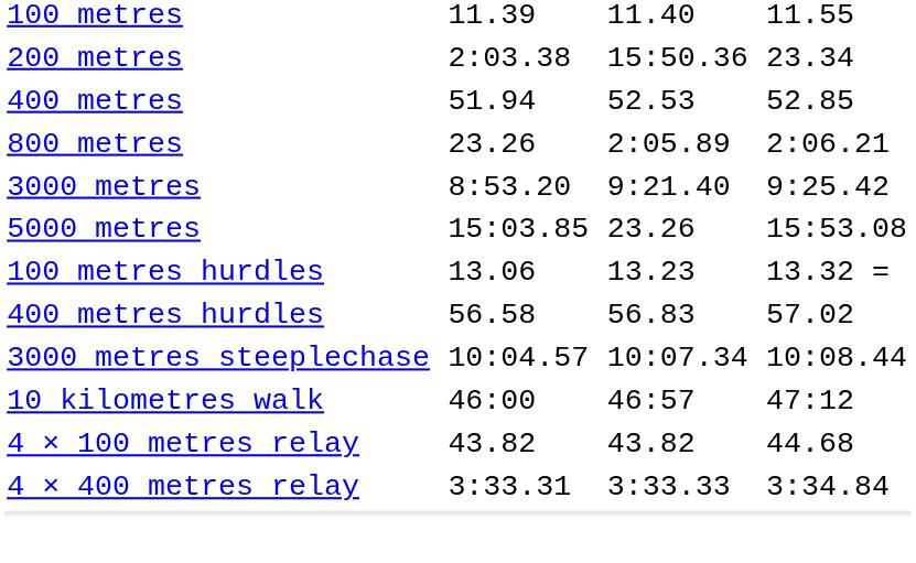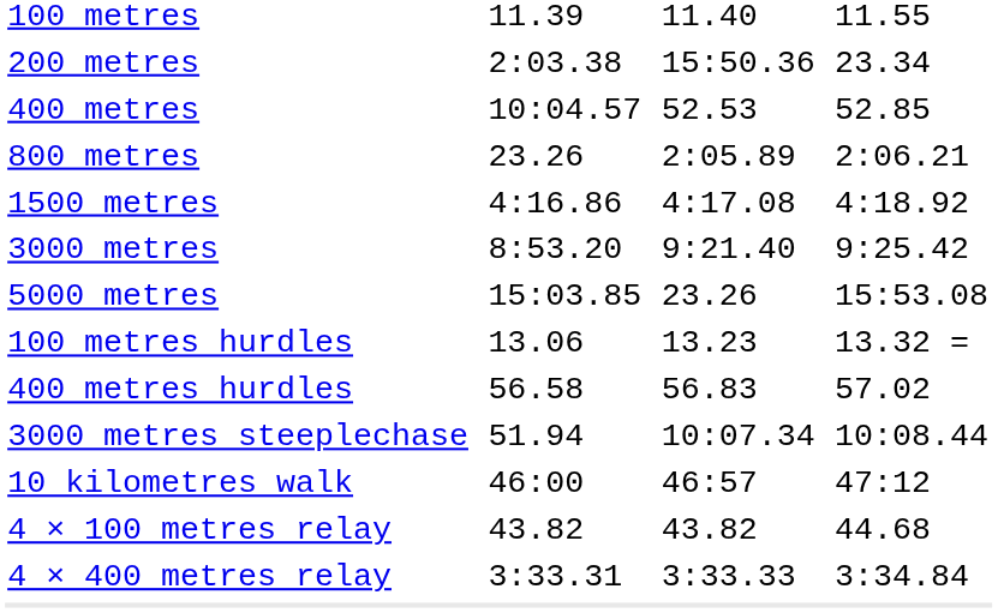 <table>
 <tr>
 <td><a href='#'>100 metres</a></td>
 <td></td>
 <td>11.39</td>
 <td></td>
 <td>11.40</td>
 <td></td>
 <td>11.55</td>
 </tr>
 <tr>
 <td><a href='#'>200 metres</a></td>
 <td></td>
 <td>2:03.38</td>
 <td></td>
 <td>15:50.36 </td>
 <td></td>
 <td>23.34</td>
 </tr>
 <tr>
 <td><a href='#'>400 metres</a></td>
 <td></td>
-<td>51.94</td>
+<td>10:04.57 </td>
 <td></td>
 <td>52.53 </td>
 <td></td>
 <td>52.85 </td>
 </tr>
 <tr>
 <td><a href='#'>800 metres</a></td>
 <td></td>
 <td>23.26 </td>
 <td></td>
 <td>2:05.89</td>
 <td></td>
 <td>2:06.21</td>
+</tr>
+<tr>
+<td><a href='#'>1500 metres</a></td>
+<td></td>
+<td>4:16.86 </td>
+<td></td>
+<td>4:17.08</td>
+<td></td>
+<td>4:18.92 </td>
 </tr>
 <tr>
 <td><a href='#'>3000 metres</a></td>
 <td></td>
 <td>8:53.20</td>
 <td></td>
 <td>9:21.40 </td>
 <td></td>
 <td>9:25.42</td>
 </tr>
 <tr>
 <td><a href='#'>5000 metres</a></td>
 <td></td>
 <td>15:03.85 </td>
 <td></td>
 <td>23.26</td>
 <td></td>
 <td>15:53.08</td>
 </tr>
 <tr>
 <td><a href='#'>100 metres hurdles</a></td>
 <td></td>
 <td>13.06 </td>
 <td></td>
 <td>13.23 </td>
 <td></td>
 <td>13.32 =</td>
 </tr>
 <tr>
 <td><a href='#'>400 metres hurdles</a></td>
 <td></td>
 <td>56.58</td>
 <td></td>
 <td>56.83</td>
 <td></td>
 <td>57.02</td>
 </tr>
 <tr>
 <td><a href='#'>3000 metres steeplechase</a></td>
 <td></td>
-<td>10:04.57 </td>
+<td>51.94</td>
 <td></td>
 <td>10:07.34</td>
 <td></td>
 <td>10:08.44 </td>
 </tr>
 <tr>
 <td><a href='#'>10 kilometres walk</a></td>
 <td></td>
 <td>46:00 </td>
 <td></td>
 <td>46:57</td>
 <td></td>
 <td>47:12 </td>
 </tr>
 <tr valign="top">
 <td><a href='#'>4 × 100 metres relay</a></td>
 <td></td>
 <td>43.82 </td>
 <td></td>
 <td>43.82 </td>
 <td></td>
 <td>44.68 </td>
 </tr>
 <tr valign="top">
 <td><a href='#'>4 × 400 metres relay</a></td>
 <td></td>
 <td>3:33.31 </td>
 <td></td>
 <td>3:33.33 </td>
 <td></td>
 <td>3:34.84 </td>
 </tr>
 <tr style="background:#e8e8e8;">
 <td colspan=7></td>
 </tr>
 </table>
